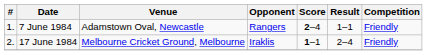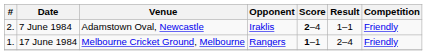 <table class="wikitable">
 <tr>
 <th>#</th>
 <th>Date</th>
 <th>Venue</th>
 <th>Opponent</th>
 <th>Score</th>
 <th>Result</th>
 <th>Competition</th>
 </tr>
 <tr>
-<td>1.</td>
+<td>2.</td>
 <td>7 June 1984</td>
 <td>Adamstown Oval, <a href='#'>Newcastle</a></td>
-<td> <a href='#'>Rangers</a></td>
+<td> <a href='#'>Iraklis</a></td>
 <td align=center><strong>2</strong>–4</td>
 <td align=center>1–1</td>
 <td><a href='#'>Friendly</a></td>
 </tr>
 <tr>
-<td>2.</td>
+<td>1.</td>
 <td>17 June 1984</td>
 <td><a href='#'>Melbourne Cricket Ground</a>, <a href='#'>Melbourne</a></td>
-<td> <a href='#'>Iraklis</a></td>
+<td> <a href='#'>Rangers</a></td>
 <td align=center><strong>1</strong>–1</td>
 <td align=center>2–4</td>
 <td><a href='#'>Friendly</a></td>
 </tr>
 <tr>
 </tr>
 </table>
